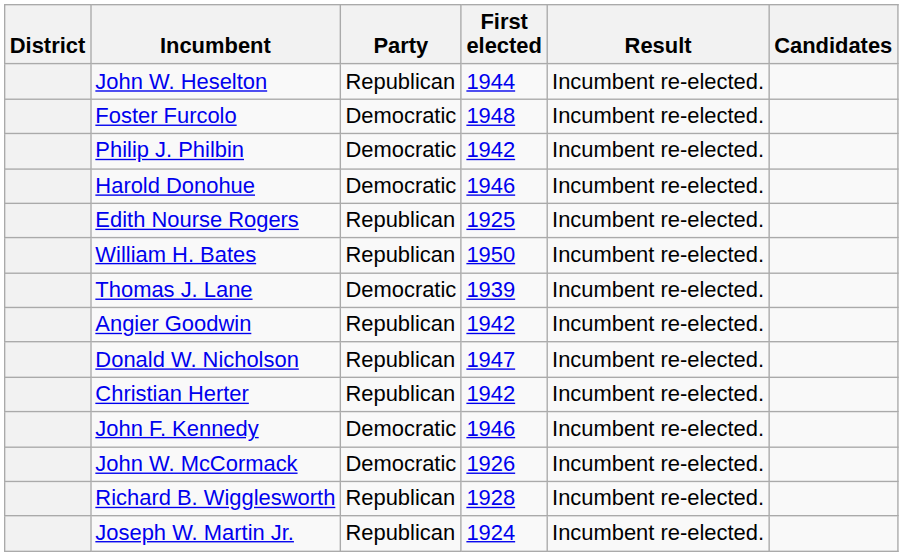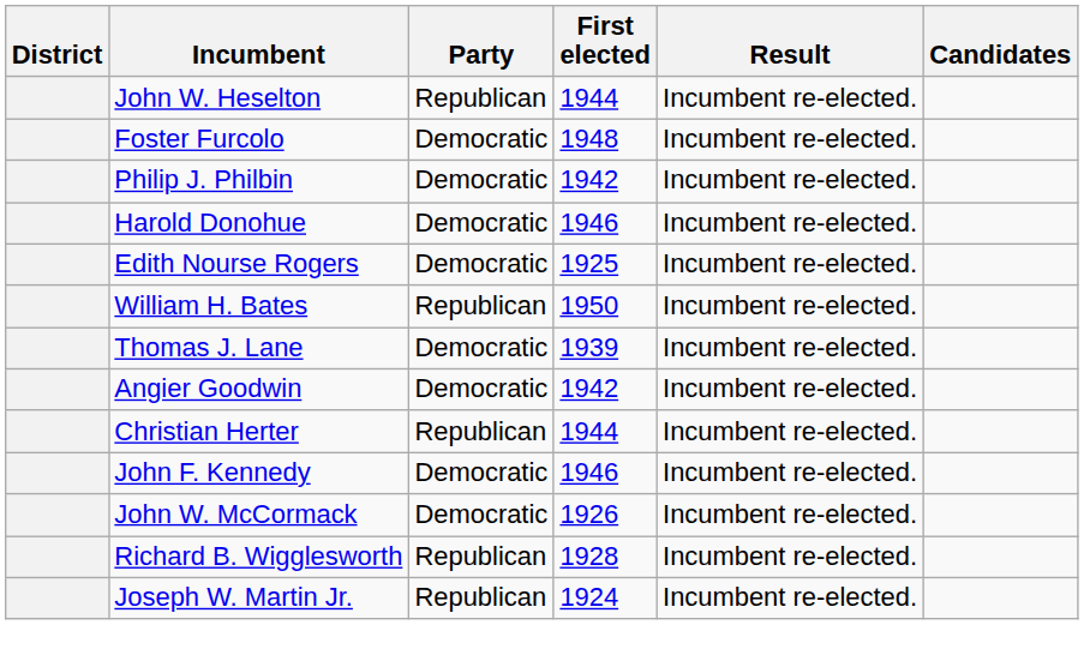 <table class=wikitable>
 <tr valign=bottom>
 <th>District</th>
 <th>Incumbent</th>
 <th>Party</th>
 <th>First<br>elected</th>
 <th>Result</th>
 <th>Candidates</th>
 </tr>
 <tr>
 <th></th>
 <td><a href='#'>John W. Heselton</a></td>
 <td>Republican</td>
 <td><a href='#'>1944</a></td>
 <td>Incumbent re-elected.</td>
 <td nowrap></td>
 </tr>
 <tr>
 <th></th>
 <td><a href='#'>Foster Furcolo</a></td>
 <td>Democratic</td>
 <td><a href='#'>1948</a></td>
 <td>Incumbent re-elected.</td>
 <td nowrap></td>
 </tr>
 <tr>
 <th></th>
 <td><a href='#'>Philip J. Philbin</a></td>
 <td>Democratic</td>
 <td><a href='#'>1942</a></td>
 <td>Incumbent re-elected.</td>
 <td nowrap></td>
 </tr>
 <tr>
 <th></th>
 <td><a href='#'>Harold Donohue</a></td>
 <td>Democratic</td>
 <td><a href='#'>1946</a></td>
 <td>Incumbent re-elected.</td>
 <td nowrap></td>
 </tr>
 <tr>
 <th></th>
 <td><a href='#'>Edith Nourse Rogers</a></td>
-<td>Republican</td>
+<td>Democratic</td>
 <td><a href='#'>1925</a></td>
 <td>Incumbent re-elected.</td>
 <td nowrap></td>
 </tr>
 <tr>
 <th></th>
 <td><a href='#'>William H. Bates</a></td>
 <td>Republican</td>
 <td><a href='#'>1950</a></td>
 <td>Incumbent re-elected.</td>
 <td nowrap></td>
 </tr>
 <tr>
 <th></th>
 <td><a href='#'>Thomas J. Lane</a></td>
 <td>Democratic</td>
 <td><a href='#'>1939</a></td>
 <td>Incumbent re-elected.</td>
 <td nowrap></td>
 </tr>
 <tr>
 <th></th>
 <td><a href='#'>Angier Goodwin</a></td>
-<td>Republican</td>
+<td>Democratic</td>
 <td><a href='#'>1942</a></td>
-<td>Incumbent re-elected.</td>
-<td nowrap></td>
-</tr>
-<tr>
-<th></th>
-<td><a href='#'>Donald W. Nicholson</a></td>
-<td>Republican</td>
-<td><a href='#'>1947</a></td>
 <td>Incumbent re-elected.</td>
 <td nowrap></td>
 </tr>
 <tr>
 <th></th>
 <td><a href='#'>Christian Herter</a></td>
 <td>Republican</td>
-<td><a href='#'>1942</a></td>
+<td><a href='#'>1944</a></td>
 <td>Incumbent re-elected.</td>
 <td nowrap></td>
 </tr>
 <tr>
 <th></th>
 <td><a href='#'>John F. Kennedy</a></td>
 <td>Democratic</td>
 <td><a href='#'>1946</a></td>
 <td>Incumbent re-elected.</td>
 <td nowrap></td>
 </tr>
 <tr>
 <th></th>
 <td><a href='#'>John W. McCormack</a></td>
 <td>Democratic</td>
 <td><a href='#'>1926</a></td>
 <td>Incumbent re-elected.</td>
 <td nowrap></td>
 </tr>
 <tr>
 <th></th>
 <td><a href='#'>Richard B. Wigglesworth</a></td>
 <td>Republican</td>
 <td><a href='#'>1928</a></td>
 <td>Incumbent re-elected.</td>
 <td nowrap></td>
 </tr>
 <tr>
 <th></th>
 <td><a href='#'>Joseph W. Martin Jr.</a></td>
 <td>Republican</td>
 <td><a href='#'>1924</a></td>
 <td>Incumbent re-elected.</td>
 <td nowrap></td>
 </tr>
 </table>
